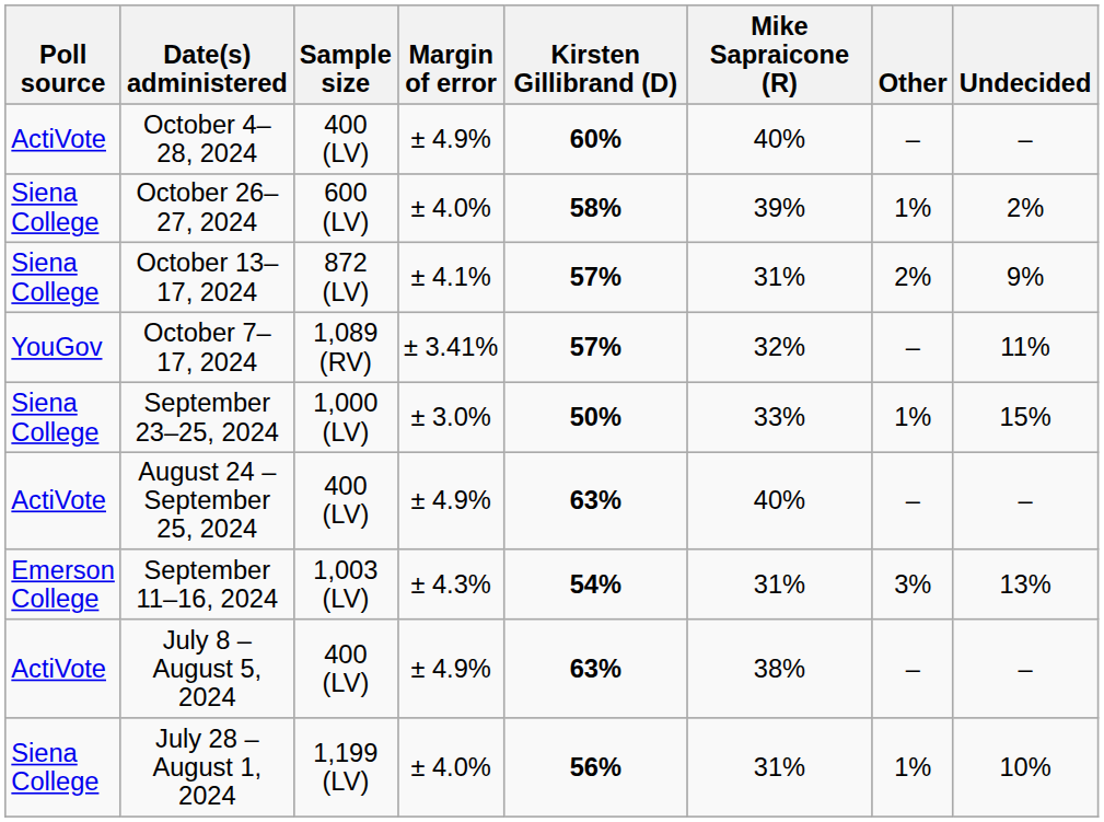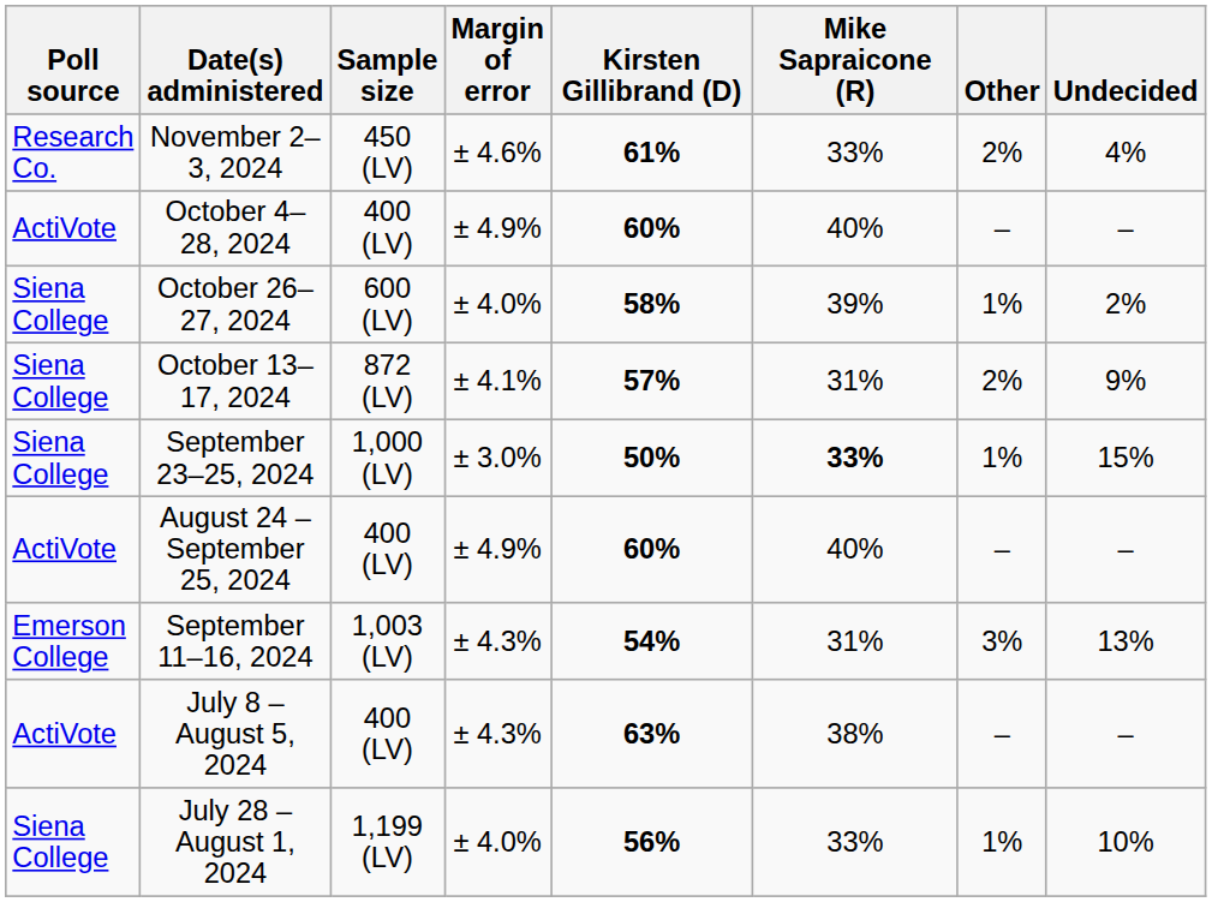 <table class="wikitable" style="font-size:90%;text-align:center;">
 <tr style="vertical-align:bottom">
 <th>Poll source</th>
 <th>Date(s)<br>administered</th>
 <th>Sample<br>size</th>
 <th>Margin<br>of error</th>
 <th style="width:100px;">Kirsten<br>Gillibrand (D)</th>
 <th style="width:100px;">Mike<br>Sapraicone (R)</th>
 <th>Other</th>
 <th>Undecided</th>
+</tr>
+<tr>
+<td style="text-align:left;"><a href='#'>Research Co.</a></td>
+<td>November 2–3, 2024</td>
+<td>450 (LV)</td>
+<td>± 4.6%</td>
+<td><strong>61%</strong></td>
+<td>33%</td>
+<td>2%</td>
+<td>4%</td>
 </tr>
 <tr>
 <td style="text-align:left;"><a href='#'>ActiVote</a></td>
 <td data-sort-value="2024-09-26">October 4–28, 2024</td>
 <td>400 (LV)</td>
 <td>± 4.9%</td>
 <td><strong>60%</strong></td>
 <td>40%</td>
 <td>–</td>
 <td>–</td>
 </tr>
 <tr>
 <td style="text-align:left;"><a href='#'>Siena College</a></td>
 <td>October 26–27, 2024</td>
 <td>600 (LV)</td>
 <td>± 4.0%</td>
 <td><strong>58%</strong></td>
 <td>39%</td>
 <td>1%</td>
 <td>2%</td>
 </tr>
 <tr>
 <td style="text-align:left;"><a href='#'>Siena College</a></td>
 <td>October 13–17, 2024</td>
 <td>872 (LV)</td>
 <td>± 4.1%</td>
 <td><strong>57%</strong></td>
 <td>31%</td>
 <td>2%</td>
 <td>9%</td>
 </tr>
 <tr>
-<td style="text-align:left;"><a href='#'>YouGov</a></td>
-<td>October 7–17, 2024</td>
-<td>1,089 (RV)</td>
-<td>± 3.41%</td>
-<td><strong>57%</strong></td>
-<td>32%</td>
-<td>–</td>
-<td>11%</td>
-</tr>
-<tr>
 <td style="text-align:left;"><a href='#'>Siena College</a></td>
 <td data-sort-value="2024-10-1">September 23–25, 2024</td>
 <td>1,000 (LV)</td>
 <td>± 3.0%</td>
 <td><strong>50%</strong></td>
-<td>33%</td>
+<td><strong>33%</strong></td>
 <td>1%</td>
 <td>15%</td>
 </tr>
 <tr>
 <td style="text-align:left;"><a href='#'>ActiVote</a></td>
 <td data-sort-value="2024-09-26">August 24 – September 25, 2024</td>
 <td>400 (LV)</td>
 <td>± 4.9%</td>
-<td><strong>63%</strong></td>
+<td><strong>60%</strong></td>
 <td>40%</td>
 <td>–</td>
 <td>–</td>
 </tr>
 <tr>
 <td style="text-align:left;"><a href='#'>Emerson College</a></td>
 <td data-sort-value="2024-08-06">September 11–16, 2024</td>
 <td>1,003 (LV)</td>
 <td>± 4.3%</td>
 <td><strong>54%</strong></td>
 <td>31%</td>
 <td>3%</td>
 <td>13%</td>
 </tr>
 <tr>
 <td style="text-align:left;"><a href='#'>ActiVote</a></td>
 <td data-sort-value="2024-08-06">July 8 – August 5, 2024</td>
 <td>400 (LV)</td>
-<td>± 4.9%</td>
+<td>± 4.3%</td>
 <td><strong>63%</strong></td>
 <td>38%</td>
 <td>–</td>
 <td>–</td>
 </tr>
 <tr>
 <td style="text-align:left;"><a href='#'>Siena College</a></td>
 <td data-sort-value="2024-08-01">July 28 – August 1, 2024</td>
 <td>1,199 (LV)</td>
 <td>± 4.0%</td>
 <td><strong>56%</strong></td>
-<td>31%</td>
+<td>33%</td>
 <td>1%</td>
 <td>10%</td>
 </tr>
 </table>
